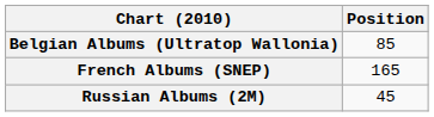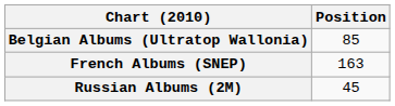 <table class="wikitable sortable plainrowheaders" style="text-align:center">
 <tr>
 <th scope="col">Chart (2010)</th>
 <th scope="col">Position</th>
 </tr>
 <tr>
 <th scope="row">Belgian Albums (Ultratop Wallonia)</th>
 <td>85</td>
 </tr>
 <tr>
 <th scope="row">French Albums (SNEP)</th>
-<td>165</td>
+<td>163</td>
 </tr>
 <tr>
 <th scope="row">Russian Albums (2M)</th>
 <td>45</td>
 </tr>
 </table>
